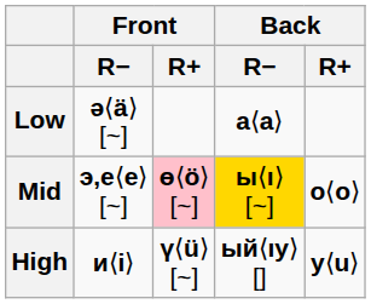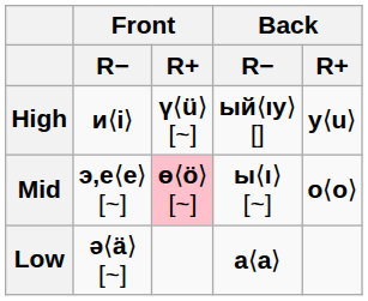 <table style="text-align:center;" class="wikitable">
 <tr>
 <th></th>
 <th colspan="2">Front</th>
 <th colspan="2">Back</th>
 </tr>
 <tr>
 <th></th>
 <th>R−</th>
 <th>R+</th>
 <th>R−</th>
 <th>R+</th>
 </tr>
 <tr>
+<th>High</th>
+<td><strong>и</strong>⟨<strong>i</strong>⟩<br></td>
+<td><strong>ү</strong>⟨<strong>ü</strong>⟩<br>[~]</td>
+<td><strong>ый</strong>⟨<strong>ıy</strong>⟩<br>[]</td>
+<td><strong>у</strong>⟨<strong>u</strong>⟩<br></td>
+</tr>
+<tr>
+<th>Mid</th>
+<td><strong>э,е</strong>⟨<strong>e</strong>⟩<br>[~]</td>
+<td style="background: pink;"><strong>ө</strong>⟨<strong>ö</strong>⟩<br>[~]</td>
+<td><strong>ы</strong>⟨<strong>ı</strong>⟩<br>[~]</td>
+<td><strong>о</strong>⟨<strong>o</strong>⟩<br></td>
+</tr>
+<tr>
 <th>Low</th>
 <td><strong>ә</strong>⟨<strong>ä</strong>⟩<br>[~]</td>
 <td></td>
 <td><strong>а</strong>⟨<strong>a</strong>⟩<br></td>
 <td></td>
 </tr>
-<tr>
-<th>Mid</th>
-<td><strong>э,е</strong>⟨<strong>e</strong>⟩<br>[~]</td>
-<td style="background: pink;"><strong>ө</strong>⟨<strong>ö</strong>⟩<br>[~]</td>
-<td style="background: gold;"><strong>ы</strong>⟨<strong>ı</strong>⟩<br>[~]</td>
-<td><strong>о</strong>⟨<strong>o</strong>⟩<br></td>
-</tr>
-<tr>
-<th>High</th>
-<td><strong>и</strong>⟨<strong>i</strong>⟩<br></td>
-<td><strong>ү</strong>⟨<strong>ü</strong>⟩<br>[~]</td>
-<td><strong>ый</strong>⟨<strong>ıy</strong>⟩<br>[]</td>
-<td><strong>у</strong>⟨<strong>u</strong>⟩<br></td>
-</tr>
 </table>
